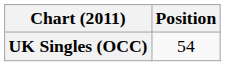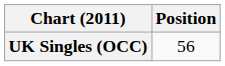 <table class="wikitable sortable plainrowheaders" style="text-align:center">
 <tr>
 <th scope="col">Chart (2011)</th>
 <th scope="col">Position</th>
 </tr>
 <tr>
 <th scope="row">UK Singles (OCC)</th>
-<td>54</td>
+<td>56</td>
 </tr>
 </table>
